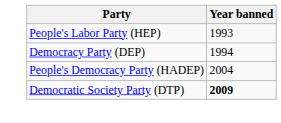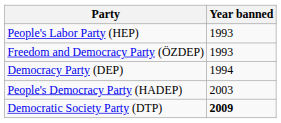 <table class="wikitable" align=right>
 <tr>
 <th>Party</th>
 <th>Year banned</th>
 </tr>
 <tr>
 <td><a href='#'>People's Labor Party</a> (HEP)</td>
 <td>1993</td>
 </tr>
 <tr>
+<td><a href='#'>Freedom and Democracy Party</a> (ÖZDEP)</td>
+<td>1993</td>
+</tr>
+<tr>
 <td><a href='#'>Democracy Party</a> (DEP)</td>
 <td>1994</td>
 </tr>
 <tr>
 <td><a href='#'>People's Democracy Party</a> (HADEP)</td>
-<td>2004</td>
+<td>2003</td>
 </tr>
 <tr>
 <td><a href='#'>Democratic Society Party</a> (DTP)</td>
 <td><strong>2009</strong></td>
 </tr>
 </table>
